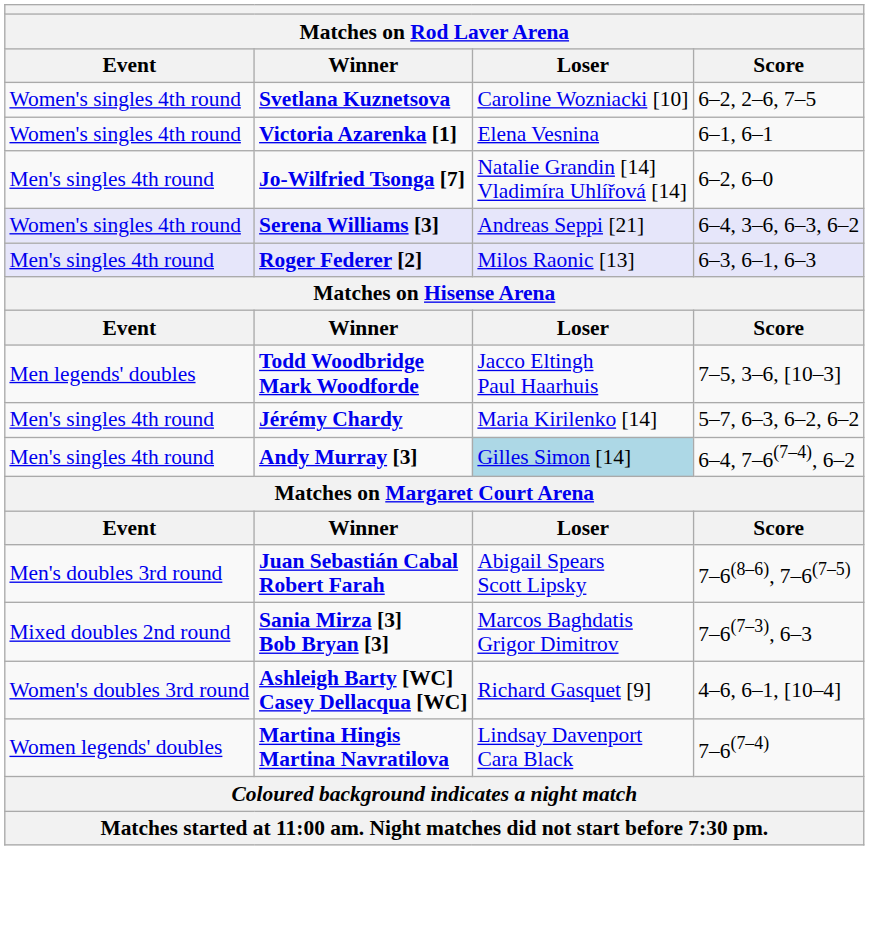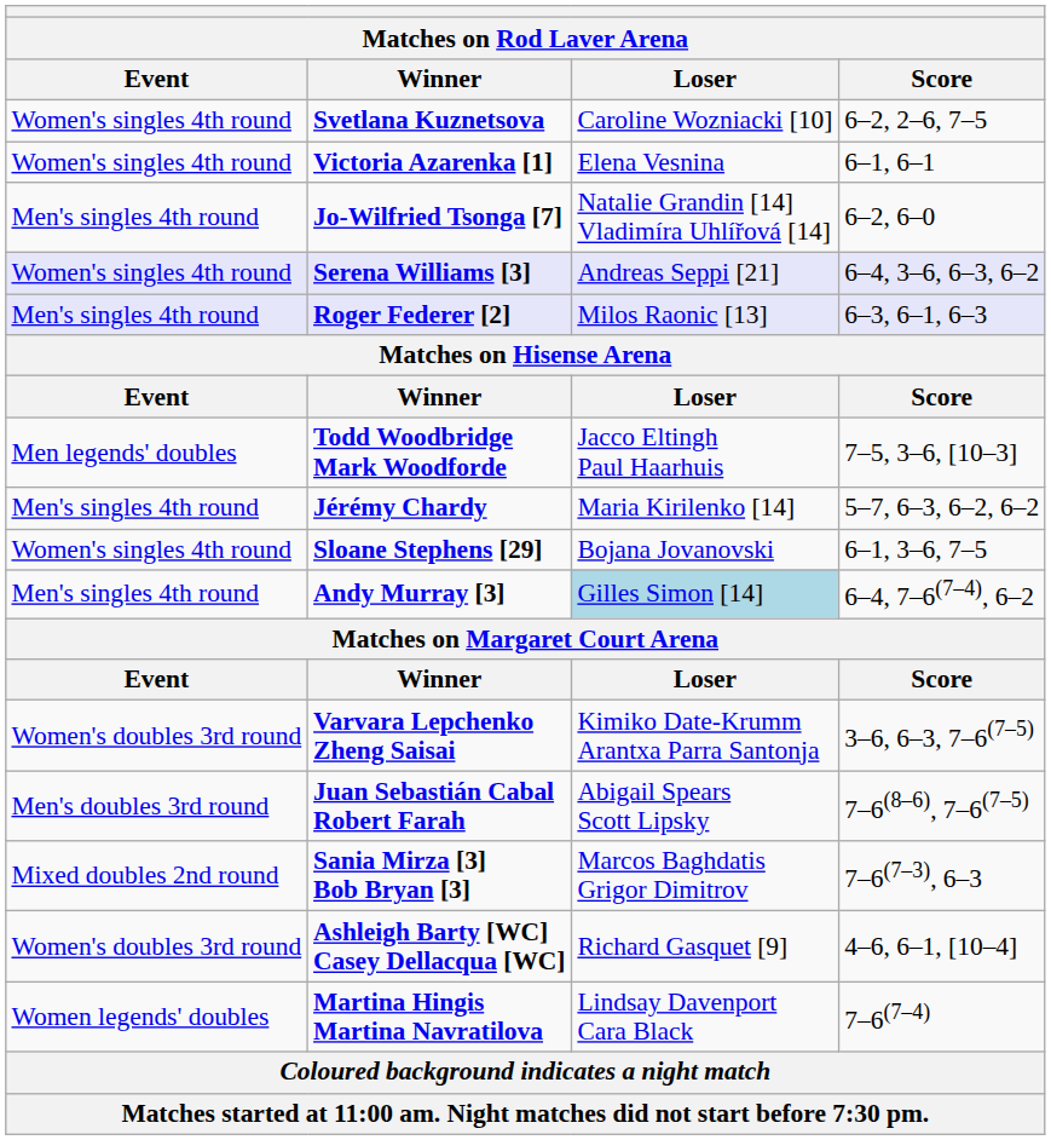 <table class="wikitable collapsible uncollapsed" style="margin:1em auto;">
 <tr>
 <th colspan=4></th>
 </tr>
 <tr>
 <th colspan=4><strong>Matches on <a href='#'>Rod Laver Arena</a></strong></th>
 </tr>
 <tr>
 <th>Event</th>
 <th>Winner</th>
 <th>Loser</th>
 <th>Score</th>
 </tr>
 <tr>
 <td><a href='#'>Women's singles 4th round</a></td>
 <td><strong> <a href='#'>Svetlana Kuznetsova</a></strong></td>
 <td> <a href='#'>Caroline Wozniacki</a> [10]</td>
 <td>6–2, 2–6, 7–5</td>
 </tr>
 <tr>
 <td><a href='#'>Women's singles 4th round</a></td>
 <td><strong> <a href='#'>Victoria Azarenka</a> [1]</strong></td>
 <td> <a href='#'>Elena Vesnina</a></td>
 <td>6–1, 6–1</td>
 </tr>
 <tr>
 <td><a href='#'>Men's singles 4th round</a></td>
 <td><strong> <a href='#'>Jo-Wilfried Tsonga</a> [7]</strong></td>
 <td> <a href='#'>Natalie Grandin</a> [14] <br>  <a href='#'>Vladimíra Uhlířová</a> [14]</td>
 <td>6–2, 6–0</td>
 </tr>
 <tr bgcolor=lavender>
 <td><a href='#'>Women's singles 4th round</a></td>
 <td><strong> <a href='#'>Serena Williams</a> [3]</strong></td>
 <td> <a href='#'>Andreas Seppi</a> [21]</td>
 <td>6–4, 3–6, 6–3, 6–2</td>
 </tr>
 <tr bgcolor=lavender>
 <td><a href='#'>Men's singles 4th round</a></td>
 <td><strong> <a href='#'>Roger Federer</a> [2]</strong></td>
 <td> <a href='#'>Milos Raonic</a> [13]</td>
 <td>6–3, 6–1, 6–3</td>
 </tr>
 <tr>
 <th colspan=4><strong>Matches on <a href='#'>Hisense Arena</a></strong></th>
 </tr>
 <tr>
 <th>Event</th>
 <th>Winner</th>
 <th>Loser</th>
 <th>Score</th>
 </tr>
 <tr>
 <td><a href='#'>Men legends' doubles</a></td>
 <td><strong> <a href='#'>Todd Woodbridge</a> <br>  <a href='#'>Mark Woodforde</a></strong></td>
 <td> <a href='#'>Jacco Eltingh</a> <br>  <a href='#'>Paul Haarhuis</a></td>
 <td>7–5, 3–6, [10–3]</td>
 </tr>
 <tr>
 <td><a href='#'>Men's singles 4th round</a></td>
 <td><strong> <a href='#'>Jérémy Chardy</a></strong></td>
 <td> <a href='#'>Maria Kirilenko</a> [14]</td>
 <td>5–7, 6–3, 6–2, 6–2</td>
 </tr>
 <tr>
+<td><a href='#'>Women's singles 4th round</a></td>
+<td><strong> <a href='#'>Sloane Stephens</a> [29]</strong></td>
+<td> <a href='#'>Bojana Jovanovski</a></td>
+<td>6–1, 3–6, 7–5</td>
+</tr>
+<tr>
 <td><a href='#'>Men's singles 4th round</a></td>
 <td><strong> <a href='#'>Andy Murray</a> [3]</strong></td>
 <td style="background: lightblue;"> <a href='#'>Gilles Simon</a> [14]</td>
 <td>6–4, 7–6<sup>(7–4)</sup>, 6–2</td>
 </tr>
 <tr>
 <th colspan=4><strong>Matches on <a href='#'>Margaret Court Arena</a></strong></th>
 </tr>
 <tr>
 <th>Event</th>
 <th>Winner</th>
 <th>Loser</th>
 <th>Score</th>
+</tr>
+<tr>
+<td><a href='#'>Women's doubles 3rd round</a></td>
+<td><strong> <a href='#'>Varvara Lepchenko</a> <br>  <a href='#'>Zheng Saisai</a></strong></td>
+<td> <a href='#'>Kimiko Date-Krumm</a> <br>  <a href='#'>Arantxa Parra Santonja</a></td>
+<td>3–6, 6–3, 7–6<sup>(7–5)</sup></td>
 </tr>
 <tr>
 <td><a href='#'>Men's doubles 3rd round</a></td>
 <td><strong> <a href='#'>Juan Sebastián Cabal</a> <br>  <a href='#'>Robert Farah</a></strong></td>
 <td> <a href='#'>Abigail Spears</a> <br>  <a href='#'>Scott Lipsky</a></td>
 <td>7–6<sup>(8–6)</sup>, 7–6<sup>(7–5)</sup></td>
 </tr>
 <tr>
 <td><a href='#'>Mixed doubles 2nd round</a></td>
 <td><strong> <a href='#'>Sania Mirza</a> [3] <br>  <a href='#'>Bob Bryan</a> [3]</strong></td>
 <td> <a href='#'>Marcos Baghdatis</a> <br>  <a href='#'>Grigor Dimitrov</a></td>
 <td>7–6<sup>(7–3)</sup>, 6–3</td>
 </tr>
 <tr>
 <td><a href='#'>Women's doubles 3rd round</a></td>
 <td><strong> <a href='#'>Ashleigh Barty</a> [WC] <br>  <a href='#'>Casey Dellacqua</a> [WC]</strong></td>
 <td> <a href='#'>Richard Gasquet</a> [9]</td>
 <td>4–6, 6–1, [10–4]</td>
 </tr>
 <tr>
 <td><a href='#'>Women legends' doubles</a></td>
 <td><strong> <a href='#'>Martina Hingis</a> <br>   <a href='#'>Martina Navratilova</a></strong></td>
 <td> <a href='#'>Lindsay Davenport</a> <br>  <a href='#'>Cara Black</a></td>
 <td>7–6<sup>(7–4)</sup></td>
 </tr>
 <tr>
 <th colspan=4><em>Coloured background indicates a night match</em></th>
 </tr>
 <tr>
 <th colspan=4>Matches started at 11:00 am. Night matches did not start before 7:30 pm.</th>
 </tr>
 </table>
